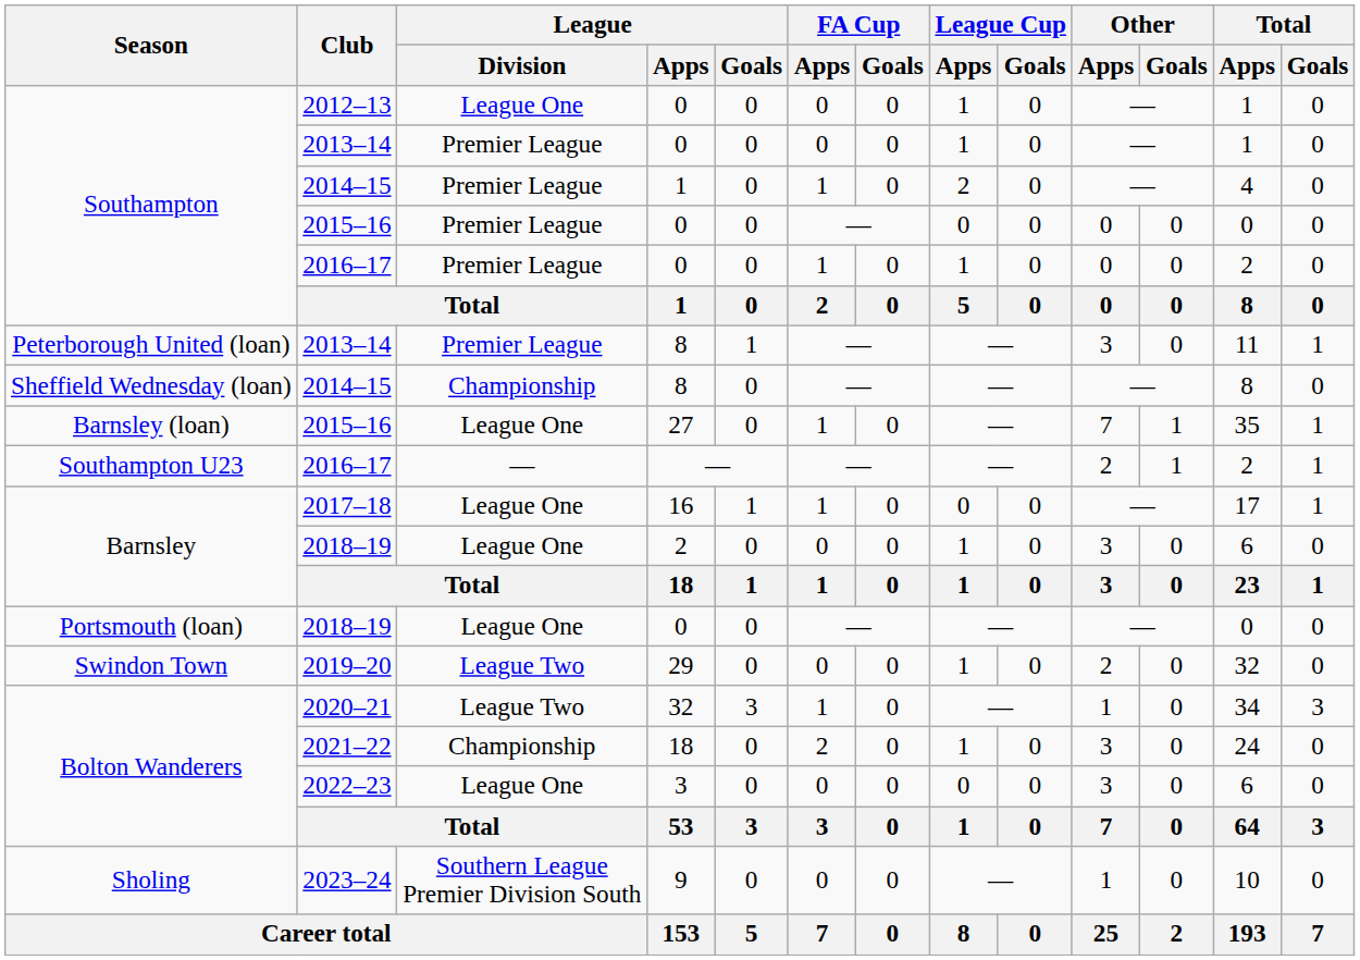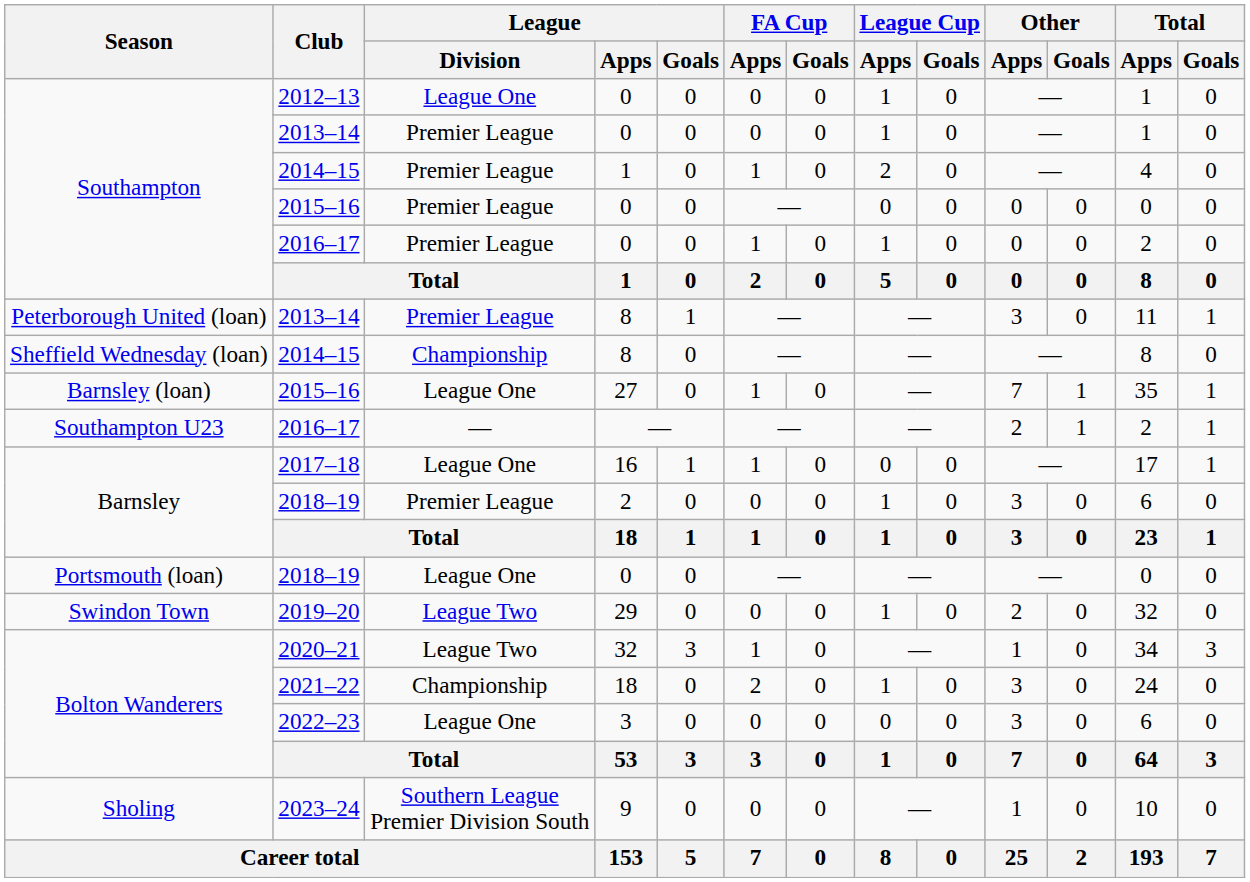 <table class=wikitable style=text-align:center>
 <tr>
 <th rowspan=2>Season</th>
 <th rowspan=2>Club</th>
 <th colspan=3>League</th>
 <th colspan=2><a href='#'>FA Cup</a></th>
 <th colspan=2><a href='#'>League Cup</a></th>
 <th colspan=2>Other</th>
 <th colspan=2>Total</th>
 </tr>
 <tr>
 <th>Division</th>
 <th>Apps</th>
 <th>Goals</th>
 <th>Apps</th>
 <th>Goals</th>
 <th>Apps</th>
 <th>Goals</th>
 <th>Apps</th>
 <th>Goals</th>
 <th>Apps</th>
 <th>Goals</th>
 </tr>
 <tr>
 <td rowspan=6><a href='#'>Southampton</a></td>
 <td><a href='#'>2012–13</a></td>
 <td><a href='#'>League One</a></td>
 <td>0</td>
 <td>0</td>
 <td>0</td>
 <td>0</td>
 <td>1</td>
 <td>0</td>
 <td colspan=2>—</td>
 <td>1</td>
 <td>0</td>
 </tr>
 <tr>
 <td><a href='#'>2013–14</a></td>
 <td>Premier League</td>
 <td>0</td>
 <td>0</td>
 <td>0</td>
 <td>0</td>
 <td>1</td>
 <td>0</td>
 <td colspan=2>—</td>
 <td>1</td>
 <td>0</td>
 </tr>
 <tr>
 <td><a href='#'>2014–15</a></td>
 <td>Premier League</td>
 <td>1</td>
 <td>0</td>
 <td>1</td>
 <td>0</td>
 <td>2</td>
 <td>0</td>
 <td colspan=2>—</td>
 <td>4</td>
 <td>0</td>
 </tr>
 <tr>
 <td><a href='#'>2015–16</a></td>
 <td>Premier League</td>
 <td>0</td>
 <td>0</td>
 <td colspan=2>—</td>
 <td>0</td>
 <td>0</td>
 <td>0</td>
 <td>0</td>
 <td>0</td>
 <td>0</td>
 </tr>
 <tr>
 <td><a href='#'>2016–17</a></td>
 <td>Premier League</td>
 <td>0</td>
 <td>0</td>
 <td>1</td>
 <td>0</td>
 <td>1</td>
 <td>0</td>
 <td>0</td>
 <td>0</td>
 <td>2</td>
 <td>0</td>
 </tr>
 <tr>
 <th colspan=2>Total</th>
 <th>1</th>
 <th>0</th>
 <th>2</th>
 <th>0</th>
 <th>5</th>
 <th>0</th>
 <th>0</th>
 <th>0</th>
 <th>8</th>
 <th>0</th>
 </tr>
 <tr>
 <td><a href='#'>Peterborough United</a> (loan)</td>
 <td><a href='#'>2013–14</a></td>
 <td><a href='#'>Premier League</a></td>
 <td>8</td>
 <td>1</td>
 <td colspan=2>—</td>
 <td colspan=2>—</td>
 <td>3</td>
 <td>0</td>
 <td>11</td>
 <td>1</td>
 </tr>
 <tr>
 <td><a href='#'>Sheffield Wednesday</a> (loan)</td>
 <td><a href='#'>2014–15</a></td>
 <td><a href='#'>Championship</a></td>
 <td>8</td>
 <td>0</td>
 <td colspan=2>—</td>
 <td colspan=2>—</td>
 <td colspan=2>—</td>
 <td>8</td>
 <td>0</td>
 </tr>
 <tr>
 <td><a href='#'>Barnsley</a> (loan)</td>
 <td><a href='#'>2015–16</a></td>
 <td>League One</td>
 <td>27</td>
 <td>0</td>
 <td>1</td>
 <td>0</td>
 <td colspan=2>—</td>
 <td>7</td>
 <td>1</td>
 <td>35</td>
 <td>1</td>
 </tr>
 <tr>
 <td><a href='#'>Southampton U23</a></td>
 <td><a href='#'>2016–17</a></td>
 <td>—</td>
 <td colspan="2">—</td>
 <td colspan="2">—</td>
 <td colspan="2">—</td>
 <td>2</td>
 <td>1</td>
 <td>2</td>
 <td>1</td>
 </tr>
 <tr>
 <td rowspan=3>Barnsley</td>
 <td><a href='#'>2017–18</a></td>
 <td>League One</td>
 <td>16</td>
 <td>1</td>
 <td>1</td>
 <td>0</td>
 <td>0</td>
 <td>0</td>
 <td colspan=2>—</td>
 <td>17</td>
 <td>1</td>
 </tr>
 <tr>
 <td><a href='#'>2018–19</a></td>
-<td>League One</td>
+<td>Premier League</td>
 <td>2</td>
 <td>0</td>
 <td>0</td>
 <td>0</td>
 <td>1</td>
 <td>0</td>
 <td>3</td>
 <td>0</td>
 <td>6</td>
 <td>0</td>
 </tr>
 <tr>
 <th colspan=2>Total</th>
 <th>18</th>
 <th>1</th>
 <th>1</th>
 <th>0</th>
 <th>1</th>
 <th>0</th>
 <th>3</th>
 <th>0</th>
 <th>23</th>
 <th>1</th>
 </tr>
 <tr>
 <td><a href='#'>Portsmouth</a> (loan)</td>
 <td><a href='#'>2018–19</a></td>
 <td>League One</td>
 <td>0</td>
 <td>0</td>
 <td colspan=2>—</td>
 <td colspan=2>—</td>
 <td colspan=2>—</td>
 <td>0</td>
 <td>0</td>
 </tr>
 <tr>
 <td><a href='#'>Swindon Town</a></td>
 <td><a href='#'>2019–20</a></td>
 <td><a href='#'>League Two</a></td>
 <td>29</td>
 <td>0</td>
 <td>0</td>
 <td>0</td>
 <td>1</td>
 <td>0</td>
 <td>2</td>
 <td>0</td>
 <td>32</td>
 <td>0</td>
 </tr>
 <tr>
 <td rowspan=4><a href='#'>Bolton Wanderers</a></td>
 <td><a href='#'>2020–21</a></td>
 <td>League Two</td>
 <td>32</td>
 <td>3</td>
 <td>1</td>
 <td>0</td>
 <td colspan=2>—</td>
 <td>1</td>
 <td>0</td>
 <td>34</td>
 <td>3</td>
 </tr>
 <tr>
 <td><a href='#'>2021–22</a></td>
 <td>Championship</td>
 <td>18</td>
 <td>0</td>
 <td>2</td>
 <td>0</td>
 <td>1</td>
 <td>0</td>
 <td>3</td>
 <td>0</td>
 <td>24</td>
 <td>0</td>
 </tr>
 <tr>
 <td><a href='#'>2022–23</a></td>
 <td>League One</td>
 <td>3</td>
 <td>0</td>
 <td>0</td>
 <td>0</td>
 <td>0</td>
 <td>0</td>
 <td>3</td>
 <td>0</td>
 <td>6</td>
 <td>0</td>
 </tr>
 <tr>
 <th colspan=2>Total</th>
 <th>53</th>
 <th>3</th>
 <th>3</th>
 <th>0</th>
 <th>1</th>
 <th>0</th>
 <th>7</th>
 <th>0</th>
 <th>64</th>
 <th>3</th>
 </tr>
 <tr>
 <td><a href='#'>Sholing</a></td>
 <td><a href='#'>2023–24</a></td>
 <td><a href='#'>Southern League</a><br>Premier Division South</td>
 <td>9</td>
 <td>0</td>
 <td>0</td>
 <td>0</td>
 <td colspan=2>—</td>
 <td>1</td>
 <td>0</td>
 <td>10</td>
 <td>0</td>
 </tr>
 <tr>
 <th colspan=3>Career total</th>
 <th>153</th>
 <th>5</th>
 <th>7</th>
 <th>0</th>
 <th>8</th>
 <th>0</th>
 <th>25</th>
 <th>2</th>
 <th>193</th>
 <th>7</th>
 </tr>
 </table>
